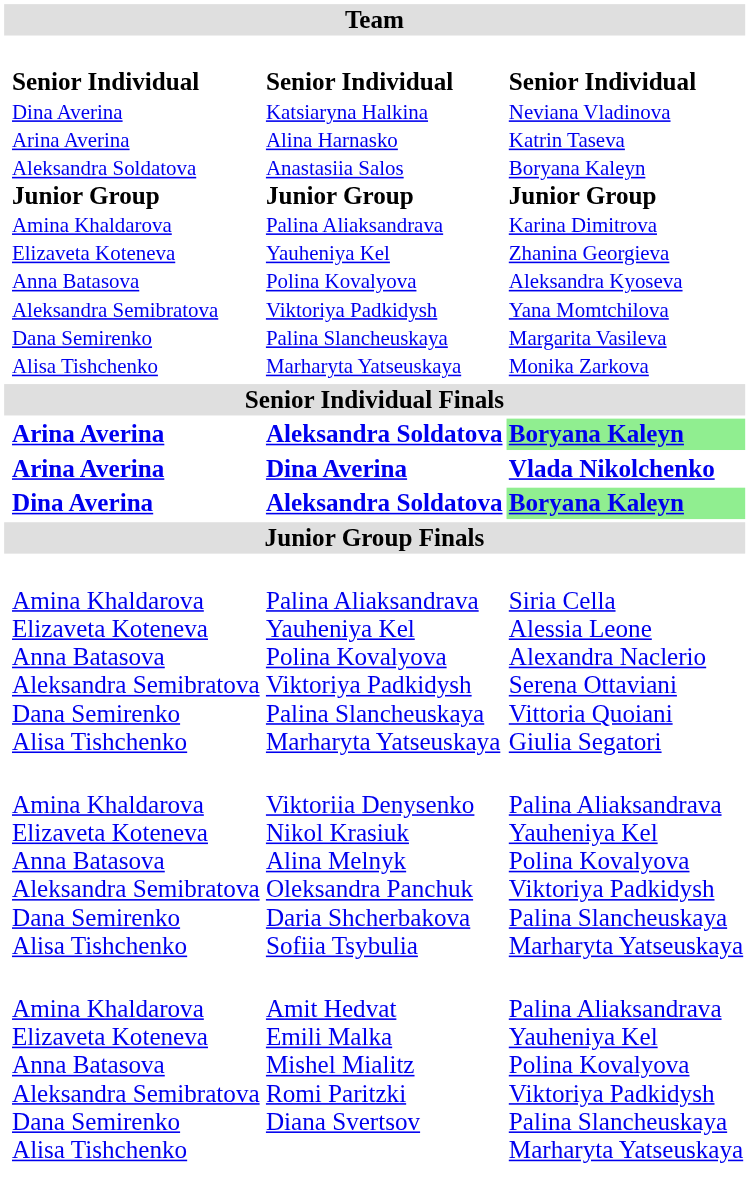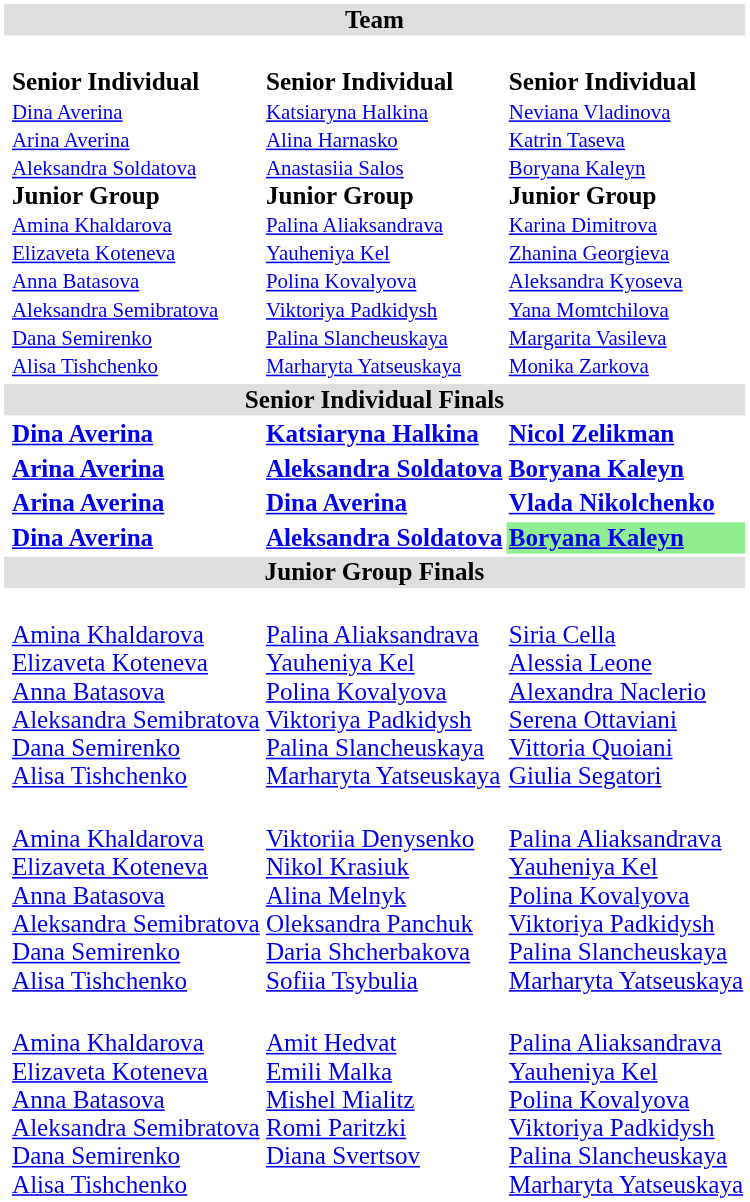 <table>
 <tr bgcolor="DFDFDF">
 <td colspan="4" align="center"><strong>Team</strong></td>
 </tr>
 <tr>
 <th scope=row style="text-align:left"><br></th>
 <td valign="top"><strong></strong><br><strong>Senior Individual</strong><br><small><a href='#'>Dina Averina</a><br><a href='#'>Arina Averina</a><br><a href='#'>Aleksandra Soldatova</a><br></small><strong>Junior Group</strong><small><br><a href='#'>Amina Khaldarova</a><br><a href='#'>Elizaveta Koteneva</a><br><a href='#'>Anna Batasova</a><br><a href='#'>Aleksandra Semibratova</a><br><a href='#'>Dana Semirenko</a><br><a href='#'>Alisa Tishchenko</a></small></td>
 <td valign="top"><strong></strong><br><strong>Senior Individual</strong><small><br><a href='#'>Katsiaryna Halkina</a><br><a href='#'>Alina Harnasko</a><br><a href='#'>Anastasiia Salos</a><br></small><strong>Junior Group</strong><small><br><a href='#'>Palina Aliaksandrava</a><br><a href='#'>Yauheniya Kel</a><br><a href='#'>Polina Kovalyova</a><br><a href='#'>Viktoriya Padkidysh</a><br><a href='#'>Palina Slancheuskaya</a><br><a href='#'>Marharyta Yatseuskaya</a></small></td>
 <td valign="top"><strong></strong><br><strong>Senior Individual</strong><small><br><a href='#'>Neviana Vladinova</a><br><a href='#'>Katrin Taseva</a><br><a href='#'>Boryana Kaleyn</a><br></small><strong>Junior Group</strong><small><br><a href='#'>Karina Dimitrova</a><br><a href='#'>Zhanina Georgieva</a><br><a href='#'>Aleksandra Kyoseva</a><br><a href='#'>Yana Momtchilova</a><br><a href='#'>Margarita Vasileva</a><br><a href='#'>Monika Zarkova</a></small></td>
 </tr>
 <tr bgcolor="DFDFDF">
 <td colspan="4" align="center"><strong>Senior Individual Finals </strong></td>
 </tr>
 <tr>
 <th scope=row style="text-align:left"><br></th>
+<td><strong><a href='#'>Dina Averina</a></strong><br><small></small></td>
+<td><strong><a href='#'>Katsiaryna Halkina</a></strong><br><small></small></td>
+<td><strong><a href='#'>Nicol Zelikman</a></strong><br><small></small></td>
+</tr>
+<tr>
+<th scope=row style="text-align:left"><br></th>
 <td><strong><a href='#'>Arina Averina</a></strong><br><small></small></td>
 <td><strong><a href='#'>Aleksandra Soldatova</a></strong><br><small></small></td>
-<td style="background: lightgreen;"><strong><a href='#'>Boryana Kaleyn</a></strong><br><small></small></td>
+<td><strong><a href='#'>Boryana Kaleyn</a></strong><br><small></small></td>
 </tr>
 <tr>
 <th scope=row style="text-align:left"><br></th>
 <td><strong><a href='#'>Arina Averina</a></strong><br><small></small></td>
 <td><strong><a href='#'>Dina Averina</a></strong><br><small></small></td>
 <td><strong><a href='#'>Vlada Nikolchenko</a></strong><br><small></small></td>
 </tr>
 <tr>
 <th scope=row style="text-align:left"><br></th>
 <td><strong><a href='#'>Dina Averina</a></strong><br><small></small></td>
 <td><strong><a href='#'>Aleksandra Soldatova</a></strong><br><small></small></td>
 <td style="background: lightgreen;"><strong><a href='#'>Boryana Kaleyn</a></strong><br><small></small></td>
 </tr>
 <tr bgcolor="DFDFDF">
 <td colspan="4" align="center"><strong>Junior Group Finals</strong></td>
 </tr>
 <tr>
 <th scope=row style="text-align:left"><br></th>
 <td valign="top"><strong></strong><br><a href='#'>Amina Khaldarova</a><br><a href='#'>Elizaveta Koteneva</a><br><a href='#'>Anna Batasova</a><br><a href='#'>Aleksandra Semibratova</a><br><a href='#'>Dana Semirenko</a><br><a href='#'>Alisa Tishchenko</a></td>
 <td valign="top"><strong></strong><br><a href='#'>Palina Aliaksandrava</a><br><a href='#'>Yauheniya Kel</a><br><a href='#'>Polina Kovalyova</a><br><a href='#'>Viktoriya Padkidysh</a><br><a href='#'>Palina Slancheuskaya</a><br><a href='#'>Marharyta Yatseuskaya</a></td>
 <td valign="top"><strong></strong><br><a href='#'>Siria Cella</a><br><a href='#'>Alessia Leone</a><br><a href='#'>Alexandra Naclerio</a><br><a href='#'>Serena Ottaviani</a><br><a href='#'>Vittoria Quoiani</a><br><a href='#'>Giulia Segatori</a></td>
 </tr>
 <tr>
 <th scope=row style="text-align:left"><br></th>
 <td valign="top"><strong></strong><br><a href='#'>Amina Khaldarova</a><br><a href='#'>Elizaveta Koteneva</a><br><a href='#'>Anna Batasova</a><br><a href='#'>Aleksandra Semibratova</a><br><a href='#'>Dana Semirenko</a><br><a href='#'>Alisa Tishchenko</a></td>
 <td valign="top"><strong></strong><br><a href='#'>Viktoriia Denysenko</a><br><a href='#'>Nikol Krasiuk</a><br><a href='#'>Alina Melnyk</a><br><a href='#'>Oleksandra Panchuk</a><br><a href='#'>Daria Shcherbakova</a><br><a href='#'>Sofiia Tsybulia</a></td>
 <td valign="top"><strong></strong><br><a href='#'>Palina Aliaksandrava</a><br><a href='#'>Yauheniya Kel</a><br><a href='#'>Polina Kovalyova</a><br><a href='#'>Viktoriya Padkidysh</a><br><a href='#'>Palina Slancheuskaya</a><br><a href='#'>Marharyta Yatseuskaya</a></td>
 </tr>
 <tr>
 <th scope=row style="text-align:left"><br></th>
 <td valign="top"><strong></strong><br><a href='#'>Amina Khaldarova</a><br><a href='#'>Elizaveta Koteneva</a><br><a href='#'>Anna Batasova</a><br><a href='#'>Aleksandra Semibratova</a><br><a href='#'>Dana Semirenko</a><br><a href='#'>Alisa Tishchenko</a></td>
 <td valign="top"><strong></strong><br><a href='#'>Amit Hedvat</a><br><a href='#'>Emili Malka</a><br><a href='#'>Mishel Mialitz</a><br><a href='#'>Romi Paritzki</a><br><a href='#'>Diana Svertsov</a></td>
 <td valign="top"><strong></strong><br><a href='#'>Palina Aliaksandrava</a><br><a href='#'>Yauheniya Kel</a><br><a href='#'>Polina Kovalyova</a><br><a href='#'>Viktoriya Padkidysh</a><br><a href='#'>Palina Slancheuskaya</a><br><a href='#'>Marharyta Yatseuskaya</a></td>
 </tr>
 <tr>
 </tr>
 </table>
